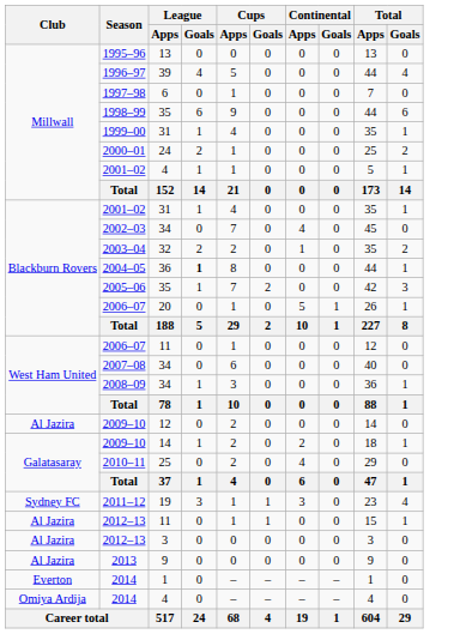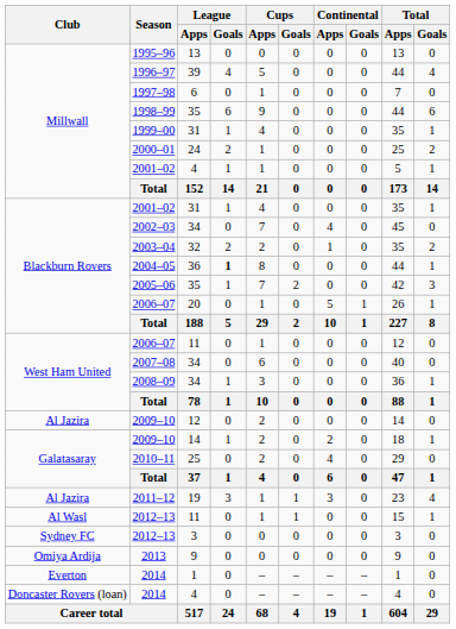 <table class="wikitable" style="text-align:center">
 <tr>
 <th rowspan="2">Club</th>
 <th rowspan="2">Season</th>
 <th colspan="2">League</th>
 <th colspan="2">Cups</th>
 <th colspan="2">Continental</th>
 <th colspan="2">Total</th>
 </tr>
 <tr>
 <th>Apps</th>
 <th>Goals</th>
 <th>Apps</th>
 <th>Goals</th>
 <th>Apps</th>
 <th>Goals</th>
 <th>Apps</th>
 <th>Goals</th>
 </tr>
 <tr>
 <td rowspan="8"><a href='#'>Millwall</a></td>
 <td><a href='#'>1995–96</a></td>
 <td>13</td>
 <td>0</td>
 <td>0</td>
 <td>0</td>
 <td>0</td>
 <td>0</td>
 <td>13</td>
 <td>0</td>
 </tr>
 <tr>
 <td><a href='#'>1996–97</a></td>
 <td>39</td>
 <td>4</td>
 <td>5</td>
 <td>0</td>
 <td>0</td>
 <td>0</td>
 <td>44</td>
 <td>4</td>
 </tr>
 <tr>
 <td><a href='#'>1997–98</a></td>
 <td>6</td>
 <td>0</td>
 <td>1</td>
 <td>0</td>
 <td>0</td>
 <td>0</td>
 <td>7</td>
 <td>0</td>
 </tr>
 <tr>
 <td><a href='#'>1998–99</a></td>
 <td>35</td>
 <td>6</td>
 <td>9</td>
 <td>0</td>
 <td>0</td>
 <td>0</td>
 <td>44</td>
 <td>6</td>
 </tr>
 <tr>
 <td><a href='#'>1999–00</a></td>
 <td>31</td>
 <td>1</td>
 <td>4</td>
 <td>0</td>
 <td>0</td>
 <td>0</td>
 <td>35</td>
 <td>1</td>
 </tr>
 <tr>
 <td><a href='#'>2000–01</a></td>
 <td>24</td>
 <td>2</td>
 <td>1</td>
 <td>0</td>
 <td>0</td>
 <td>0</td>
 <td>25</td>
 <td>2</td>
 </tr>
 <tr>
 <td><a href='#'>2001–02</a></td>
 <td>4</td>
 <td>1</td>
 <td>1</td>
 <td>0</td>
 <td>0</td>
 <td>0</td>
 <td>5</td>
 <td>1</td>
 </tr>
 <tr>
 <th>Total</th>
 <th>152</th>
 <th>14</th>
 <th>21</th>
 <th>0</th>
 <th>0</th>
 <th>0</th>
 <th>173</th>
 <th>14</th>
 </tr>
 <tr>
 <td rowspan="7"><a href='#'>Blackburn Rovers</a></td>
 <td><a href='#'>2001–02</a></td>
 <td>31</td>
 <td>1</td>
 <td>4</td>
 <td>0</td>
 <td>0</td>
 <td>0</td>
 <td>35</td>
 <td>1</td>
 </tr>
 <tr>
 <td><a href='#'>2002–03</a></td>
 <td>34</td>
 <td>0</td>
 <td>7</td>
 <td>0</td>
 <td>4</td>
 <td>0</td>
 <td>45</td>
 <td>0</td>
 </tr>
 <tr>
 <td><a href='#'>2003–04</a></td>
 <td>32</td>
 <td>2</td>
 <td>2</td>
 <td>0</td>
 <td>1</td>
 <td>0</td>
 <td>35</td>
 <td>2</td>
 </tr>
 <tr>
 <td><a href='#'>2004–05</a></td>
 <td>36</td>
 <td><strong>1</strong></td>
 <td>8</td>
 <td>0</td>
 <td>0</td>
 <td>0</td>
 <td>44</td>
 <td>1</td>
 </tr>
 <tr>
 <td><a href='#'>2005–06</a></td>
 <td>35</td>
 <td>1</td>
 <td>7</td>
 <td>2</td>
 <td>0</td>
 <td>0</td>
 <td>42</td>
 <td>3</td>
 </tr>
 <tr>
 <td><a href='#'>2006–07</a></td>
 <td>20</td>
 <td>0</td>
 <td>1</td>
 <td>0</td>
 <td>5</td>
 <td>1</td>
 <td>26</td>
 <td>1</td>
 </tr>
 <tr>
 <th>Total</th>
 <th>188</th>
 <th>5</th>
 <th>29</th>
 <th>2</th>
 <th>10</th>
 <th>1</th>
 <th>227</th>
 <th>8</th>
 </tr>
 <tr>
 <td rowspan="4"><a href='#'>West Ham United</a></td>
 <td><a href='#'>2006–07</a></td>
 <td>11</td>
 <td>0</td>
 <td>1</td>
 <td>0</td>
 <td>0</td>
 <td>0</td>
 <td>12</td>
 <td>0</td>
 </tr>
 <tr>
 <td><a href='#'>2007–08</a></td>
 <td>34</td>
 <td>0</td>
 <td>6</td>
 <td>0</td>
 <td>0</td>
 <td>0</td>
 <td>40</td>
 <td>0</td>
 </tr>
 <tr>
 <td><a href='#'>2008–09</a></td>
 <td>34</td>
 <td>1</td>
 <td>3</td>
 <td>0</td>
 <td>0</td>
 <td>0</td>
 <td>36</td>
 <td>1</td>
 </tr>
 <tr>
 <th>Total</th>
 <th>78</th>
 <th>1</th>
 <th>10</th>
 <th>0</th>
 <th>0</th>
 <th>0</th>
 <th>88</th>
 <th>1</th>
 </tr>
 <tr>
 <td><a href='#'>Al Jazira</a></td>
 <td><a href='#'>2009–10</a></td>
 <td>12</td>
 <td>0</td>
 <td>2</td>
 <td>0</td>
 <td>0</td>
 <td>0</td>
 <td>14</td>
 <td>0</td>
 </tr>
 <tr>
 <td rowspan="3"><a href='#'>Galatasaray</a></td>
 <td><a href='#'>2009–10</a></td>
 <td>14</td>
 <td>1</td>
 <td>2</td>
 <td>0</td>
 <td>2</td>
 <td>0</td>
 <td>18</td>
 <td>1</td>
 </tr>
 <tr>
 <td><a href='#'>2010–11</a></td>
 <td>25</td>
 <td>0</td>
 <td>2</td>
 <td>0</td>
 <td>4</td>
 <td>0</td>
 <td>29</td>
 <td>0</td>
 </tr>
 <tr>
 <th>Total</th>
 <th>37</th>
 <th>1</th>
 <th>4</th>
 <th>0</th>
 <th>6</th>
 <th>0</th>
 <th>47</th>
 <th>1</th>
 </tr>
 <tr>
-<td><a href='#'>Sydney FC</a></td>
+<td><a href='#'>Al Jazira</a></td>
 <td><a href='#'>2011–12</a></td>
 <td>19</td>
 <td>3</td>
 <td>1</td>
 <td>1</td>
 <td>3</td>
 <td>0</td>
 <td>23</td>
 <td>4</td>
 </tr>
 <tr>
-<td><a href='#'>Al Jazira</a></td>
+<td><a href='#'>Al Wasl</a></td>
 <td><a href='#'>2012–13</a></td>
 <td>11</td>
 <td>0</td>
 <td>1</td>
 <td>1</td>
 <td>0</td>
 <td>0</td>
 <td>15</td>
 <td>1</td>
 </tr>
 <tr>
-<td><a href='#'>Al Jazira</a></td>
+<td><a href='#'>Sydney FC</a></td>
 <td><a href='#'>2012–13</a></td>
 <td>3</td>
 <td>0</td>
 <td>0</td>
 <td>0</td>
 <td>0</td>
 <td>0</td>
 <td>3</td>
 <td>0</td>
 </tr>
 <tr>
-<td><a href='#'>Al Jazira</a></td>
+<td><a href='#'>Omiya Ardija</a></td>
 <td><a href='#'>2013</a></td>
 <td>9</td>
 <td>0</td>
 <td>0</td>
 <td>0</td>
 <td>0</td>
 <td>0</td>
 <td>9</td>
 <td>0</td>
 </tr>
 <tr>
 <td><a href='#'>Everton</a></td>
 <td><a href='#'>2014</a></td>
 <td>1</td>
 <td>0</td>
 <td>–</td>
 <td>–</td>
 <td>–</td>
 <td>–</td>
 <td>1</td>
 <td>0</td>
 </tr>
 <tr>
-<td><a href='#'>Omiya Ardija</a></td>
+<td><a href='#'>Doncaster Rovers</a> (loan)</td>
 <td><a href='#'>2014</a></td>
 <td>4</td>
 <td>0</td>
 <td>–</td>
 <td>–</td>
 <td>–</td>
 <td>–</td>
 <td>4</td>
 <td>0</td>
 </tr>
 <tr>
 <th colspan="2">Career total</th>
 <th>517</th>
 <th>24</th>
 <th>68</th>
 <th>4</th>
 <th>19</th>
 <th>1</th>
 <th>604</th>
 <th>29</th>
 </tr>
 </table>
